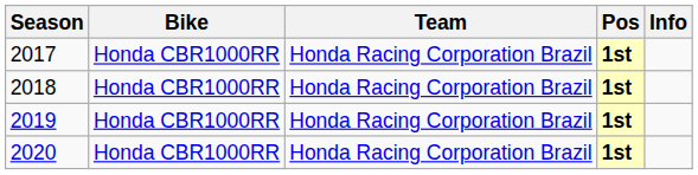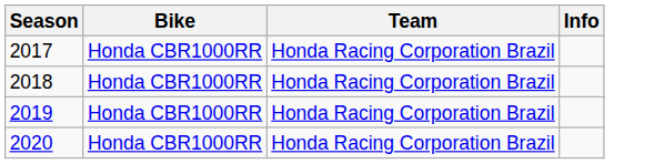 <table class="wikitable" style="font-size:95%;">
 <tr>
 <th>Season</th>
 <th>Bike</th>
 <th>Team</th>
-<th>Pos</th>
 <th>Info</th>
 </tr>
 <tr>
 <td>2017</td>
 <td><a href='#'>Honda CBR1000RR</a></td>
 <td><a href='#'>Honda Racing Corporation Brazil</a></td>
-<td style="background:#ffffbf;"><strong>1st</strong></td>
 <td></td>
 </tr>
 <tr>
 <td>2018</td>
 <td><a href='#'>Honda CBR1000RR</a></td>
 <td><a href='#'>Honda Racing Corporation Brazil</a></td>
-<td style="background:#ffffbf;"><strong>1st</strong></td>
 <td></td>
 </tr>
 <tr>
 <td><a href='#'>2019</a></td>
 <td><a href='#'>Honda CBR1000RR</a></td>
 <td><a href='#'>Honda Racing Corporation Brazil</a></td>
-<td style="background:#ffffbf;"><strong>1st</strong></td>
 <td></td>
 </tr>
 <tr>
 <td><a href='#'>2020</a></td>
 <td><a href='#'>Honda CBR1000RR</a></td>
 <td><a href='#'>Honda Racing Corporation Brazil</a></td>
-<td style="background:#ffffbf;"><strong>1st</strong></td>
 <td></td>
 </tr>
 </table>
